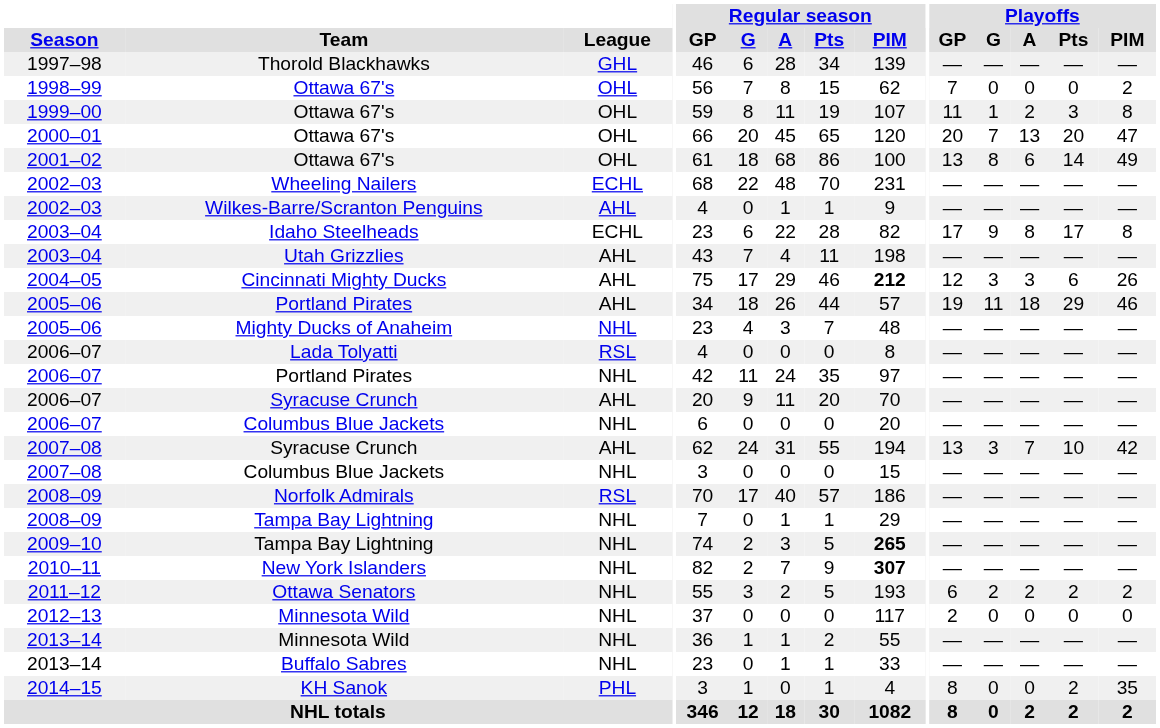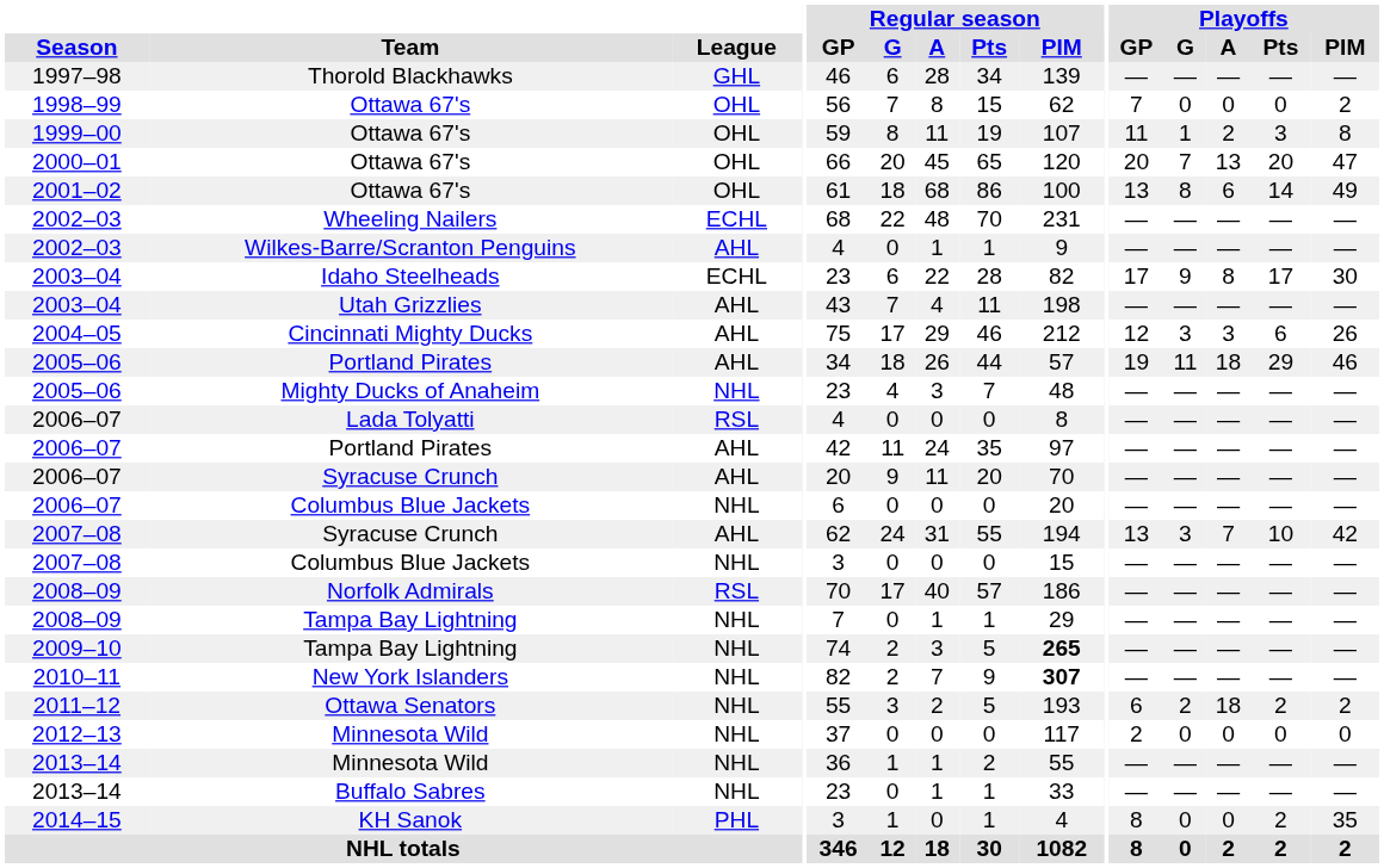 <table border="0" cellpadding="1" cellspacing="0" style="text-align:center; width:60em">
 <tr bgcolor="#e0e0e0">
 <th colspan="3"  bgcolor="#ffffff"></th>
 <th rowspan="99" bgcolor="#ffffff"></th>
 <th colspan="5"><a href='#'>Regular season</a></th>
 <th rowspan="99" bgcolor="#ffffff"></th>
 <th colspan="5"><a href='#'>Playoffs</a></th>
 </tr>
 <tr bgcolor="#e0e0e0">
 <th><a href='#'>Season</a></th>
 <th>Team</th>
 <th>League</th>
 <th>GP</th>
 <th><a href='#'>G</a></th>
 <th><a href='#'>A</a></th>
 <th><a href='#'>Pts</a></th>
 <th><a href='#'>PIM</a></th>
 <th>GP</th>
 <th>G</th>
 <th>A</th>
 <th>Pts</th>
 <th>PIM</th>
 </tr>
 <tr style="background:#f0f0f0;">
 <td>1997–98</td>
 <td>Thorold Blackhawks</td>
 <td><a href='#'>GHL</a></td>
 <td>46</td>
 <td>6</td>
 <td>28</td>
 <td>34</td>
 <td>139</td>
 <td>—</td>
 <td>—</td>
 <td>—</td>
 <td>—</td>
 <td>—</td>
 </tr>
 <tr>
 <td><a href='#'>1998–99</a></td>
 <td><a href='#'>Ottawa 67's</a></td>
 <td><a href='#'>OHL</a></td>
 <td>56</td>
 <td>7</td>
 <td>8</td>
 <td>15</td>
 <td>62</td>
 <td>7</td>
 <td>0</td>
 <td>0</td>
 <td>0</td>
 <td>2</td>
 </tr>
 <tr style="background:#f0f0f0;">
 <td><a href='#'>1999–00</a></td>
 <td>Ottawa 67's</td>
 <td>OHL</td>
 <td>59</td>
 <td>8</td>
 <td>11</td>
 <td>19</td>
 <td>107</td>
 <td>11</td>
 <td>1</td>
 <td>2</td>
 <td>3</td>
 <td>8</td>
 </tr>
 <tr>
 <td><a href='#'>2000–01</a></td>
 <td>Ottawa 67's</td>
 <td>OHL</td>
 <td>66</td>
 <td>20</td>
 <td>45</td>
 <td>65</td>
 <td>120</td>
 <td>20</td>
 <td>7</td>
 <td>13</td>
 <td>20</td>
 <td>47</td>
 </tr>
 <tr style="background:#f0f0f0;">
 <td><a href='#'>2001–02</a></td>
 <td>Ottawa 67's</td>
 <td>OHL</td>
 <td>61</td>
 <td>18</td>
 <td>68</td>
 <td>86</td>
 <td>100</td>
 <td>13</td>
 <td>8</td>
 <td>6</td>
 <td>14</td>
 <td>49</td>
 </tr>
 <tr>
 <td><a href='#'>2002–03</a></td>
 <td><a href='#'>Wheeling Nailers</a></td>
 <td><a href='#'>ECHL</a></td>
 <td>68</td>
 <td>22</td>
 <td>48</td>
 <td>70</td>
 <td>231</td>
 <td>—</td>
 <td>—</td>
 <td>—</td>
 <td>—</td>
 <td>—</td>
 </tr>
 <tr style="background:#f0f0f0;">
 <td><a href='#'>2002–03</a></td>
 <td><a href='#'>Wilkes-Barre/Scranton Penguins</a></td>
 <td><a href='#'>AHL</a></td>
 <td>4</td>
 <td>0</td>
 <td>1</td>
 <td>1</td>
 <td>9</td>
 <td>—</td>
 <td>—</td>
 <td>—</td>
 <td>—</td>
 <td>—</td>
 </tr>
 <tr>
 <td><a href='#'>2003–04</a></td>
 <td><a href='#'>Idaho Steelheads</a></td>
 <td>ECHL</td>
 <td>23</td>
 <td>6</td>
 <td>22</td>
 <td>28</td>
 <td>82</td>
 <td>17</td>
 <td>9</td>
 <td>8</td>
 <td>17</td>
-<td>8</td>
+<td>30</td>
 </tr>
 <tr style="background:#f0f0f0;">
 <td><a href='#'>2003–04</a></td>
 <td><a href='#'>Utah Grizzlies</a></td>
 <td>AHL</td>
 <td>43</td>
 <td>7</td>
 <td>4</td>
 <td>11</td>
 <td>198</td>
 <td>—</td>
 <td>—</td>
 <td>—</td>
 <td>—</td>
 <td>—</td>
 </tr>
 <tr>
 <td><a href='#'>2004–05</a></td>
 <td><a href='#'>Cincinnati Mighty Ducks</a></td>
 <td>AHL</td>
 <td>75</td>
 <td>17</td>
 <td>29</td>
 <td>46</td>
-<td><strong>212</strong></td>
+<td>212</td>
 <td>12</td>
 <td>3</td>
 <td>3</td>
 <td>6</td>
 <td>26</td>
 </tr>
 <tr style="background:#f0f0f0;">
 <td><a href='#'>2005–06</a></td>
 <td><a href='#'>Portland Pirates</a></td>
 <td>AHL</td>
 <td>34</td>
 <td>18</td>
 <td>26</td>
 <td>44</td>
 <td>57</td>
 <td>19</td>
 <td>11</td>
 <td>18</td>
 <td>29</td>
 <td>46</td>
 </tr>
 <tr>
 <td><a href='#'>2005–06</a></td>
 <td><a href='#'>Mighty Ducks of Anaheim</a></td>
 <td><a href='#'>NHL</a></td>
 <td>23</td>
 <td>4</td>
 <td>3</td>
 <td>7</td>
 <td>48</td>
 <td>—</td>
 <td>—</td>
 <td>—</td>
 <td>—</td>
 <td>—</td>
 </tr>
 <tr style="background:#f0f0f0;">
 <td>2006–07</td>
 <td><a href='#'>Lada Tolyatti</a></td>
 <td><a href='#'>RSL</a></td>
 <td>4</td>
 <td>0</td>
 <td>0</td>
 <td>0</td>
 <td>8</td>
 <td>—</td>
 <td>—</td>
 <td>—</td>
 <td>—</td>
 <td>—</td>
 </tr>
 <tr>
 <td><a href='#'>2006–07</a></td>
 <td>Portland Pirates</td>
-<td>NHL</td>
+<td>AHL</td>
 <td>42</td>
 <td>11</td>
 <td>24</td>
 <td>35</td>
 <td>97</td>
 <td>—</td>
 <td>—</td>
 <td>—</td>
 <td>—</td>
 <td>—</td>
 </tr>
 <tr style="background:#f0f0f0;">
 <td>2006–07</td>
 <td><a href='#'>Syracuse Crunch</a></td>
 <td>AHL</td>
 <td>20</td>
 <td>9</td>
 <td>11</td>
 <td>20</td>
 <td>70</td>
 <td>—</td>
 <td>—</td>
 <td>—</td>
 <td>—</td>
 <td>—</td>
 </tr>
 <tr>
 <td><a href='#'>2006–07</a></td>
 <td><a href='#'>Columbus Blue Jackets</a></td>
 <td>NHL</td>
 <td>6</td>
 <td>0</td>
 <td>0</td>
 <td>0</td>
 <td>20</td>
 <td>—</td>
 <td>—</td>
 <td>—</td>
 <td>—</td>
 <td>—</td>
 </tr>
 <tr style="background:#f0f0f0;">
 <td><a href='#'>2007–08</a></td>
 <td>Syracuse Crunch</td>
 <td>AHL</td>
 <td>62</td>
 <td>24</td>
 <td>31</td>
 <td>55</td>
 <td>194</td>
 <td>13</td>
 <td>3</td>
 <td>7</td>
 <td>10</td>
 <td>42</td>
 </tr>
 <tr>
 <td><a href='#'>2007–08</a></td>
 <td>Columbus Blue Jackets</td>
 <td>NHL</td>
 <td>3</td>
 <td>0</td>
 <td>0</td>
 <td>0</td>
 <td>15</td>
 <td>—</td>
 <td>—</td>
 <td>—</td>
 <td>—</td>
 <td>—</td>
 </tr>
 <tr style="background:#f0f0f0;">
 <td><a href='#'>2008–09</a></td>
 <td><a href='#'>Norfolk Admirals</a></td>
 <td><a href='#'>RSL</a></td>
 <td>70</td>
 <td>17</td>
 <td>40</td>
 <td>57</td>
 <td>186</td>
 <td>—</td>
 <td>—</td>
 <td>—</td>
 <td>—</td>
 <td>—</td>
 </tr>
 <tr>
 <td><a href='#'>2008–09</a></td>
 <td><a href='#'>Tampa Bay Lightning</a></td>
 <td>NHL</td>
 <td>7</td>
 <td>0</td>
 <td>1</td>
 <td>1</td>
 <td>29</td>
 <td>—</td>
 <td>—</td>
 <td>—</td>
 <td>—</td>
 <td>—</td>
 </tr>
 <tr style="background:#f0f0f0;">
 <td><a href='#'>2009–10</a></td>
 <td>Tampa Bay Lightning</td>
 <td>NHL</td>
 <td>74</td>
 <td>2</td>
 <td>3</td>
 <td>5</td>
 <td><strong>265</strong></td>
 <td>—</td>
 <td>—</td>
 <td>—</td>
 <td>—</td>
 <td>—</td>
 </tr>
 <tr>
 <td><a href='#'>2010–11</a></td>
 <td><a href='#'>New York Islanders</a></td>
 <td>NHL</td>
 <td>82</td>
 <td>2</td>
 <td>7</td>
 <td>9</td>
 <td><strong>307</strong></td>
 <td>—</td>
 <td>—</td>
 <td>—</td>
 <td>—</td>
 <td>—</td>
 </tr>
 <tr style="background:#f0f0f0;">
 <td><a href='#'>2011–12</a></td>
 <td><a href='#'>Ottawa Senators</a></td>
 <td>NHL</td>
 <td>55</td>
 <td>3</td>
 <td>2</td>
 <td>5</td>
 <td>193</td>
 <td>6</td>
 <td>2</td>
-<td>2</td>
+<td>18</td>
 <td>2</td>
 <td>2</td>
 </tr>
 <tr>
 <td><a href='#'>2012–13</a></td>
 <td><a href='#'>Minnesota Wild</a></td>
 <td>NHL</td>
 <td>37</td>
 <td>0</td>
 <td>0</td>
 <td>0</td>
 <td>117</td>
 <td>2</td>
 <td>0</td>
 <td>0</td>
 <td>0</td>
 <td>0</td>
 </tr>
 <tr style="background:#f0f0f0;">
 <td><a href='#'>2013–14</a></td>
 <td>Minnesota Wild</td>
 <td>NHL</td>
 <td>36</td>
 <td>1</td>
 <td>1</td>
 <td>2</td>
 <td>55</td>
 <td>—</td>
 <td>—</td>
 <td>—</td>
 <td>—</td>
 <td>—</td>
 </tr>
 <tr>
 <td>2013–14</td>
 <td><a href='#'>Buffalo Sabres</a></td>
 <td>NHL</td>
 <td>23</td>
 <td>0</td>
 <td>1</td>
 <td>1</td>
 <td>33</td>
 <td>—</td>
 <td>—</td>
 <td>—</td>
 <td>—</td>
 <td>—</td>
 </tr>
 <tr style="background:#f0f0f0;">
 <td><a href='#'>2014–15</a></td>
 <td><a href='#'>KH Sanok</a></td>
 <td><a href='#'>PHL</a></td>
 <td>3</td>
 <td>1</td>
 <td>0</td>
 <td>1</td>
 <td>4</td>
 <td>8</td>
 <td>0</td>
 <td>0</td>
 <td>2</td>
 <td>35<br></td>
 </tr>
 <tr style="background:#e0e0e0;">
 <th colspan="3">NHL totals</th>
 <th>346</th>
 <th>12</th>
 <th>18</th>
 <th>30</th>
 <th>1082</th>
 <th>8</th>
 <th>0</th>
 <th>2</th>
 <th>2</th>
 <th>2<br></th>
 </tr>
 </table>
